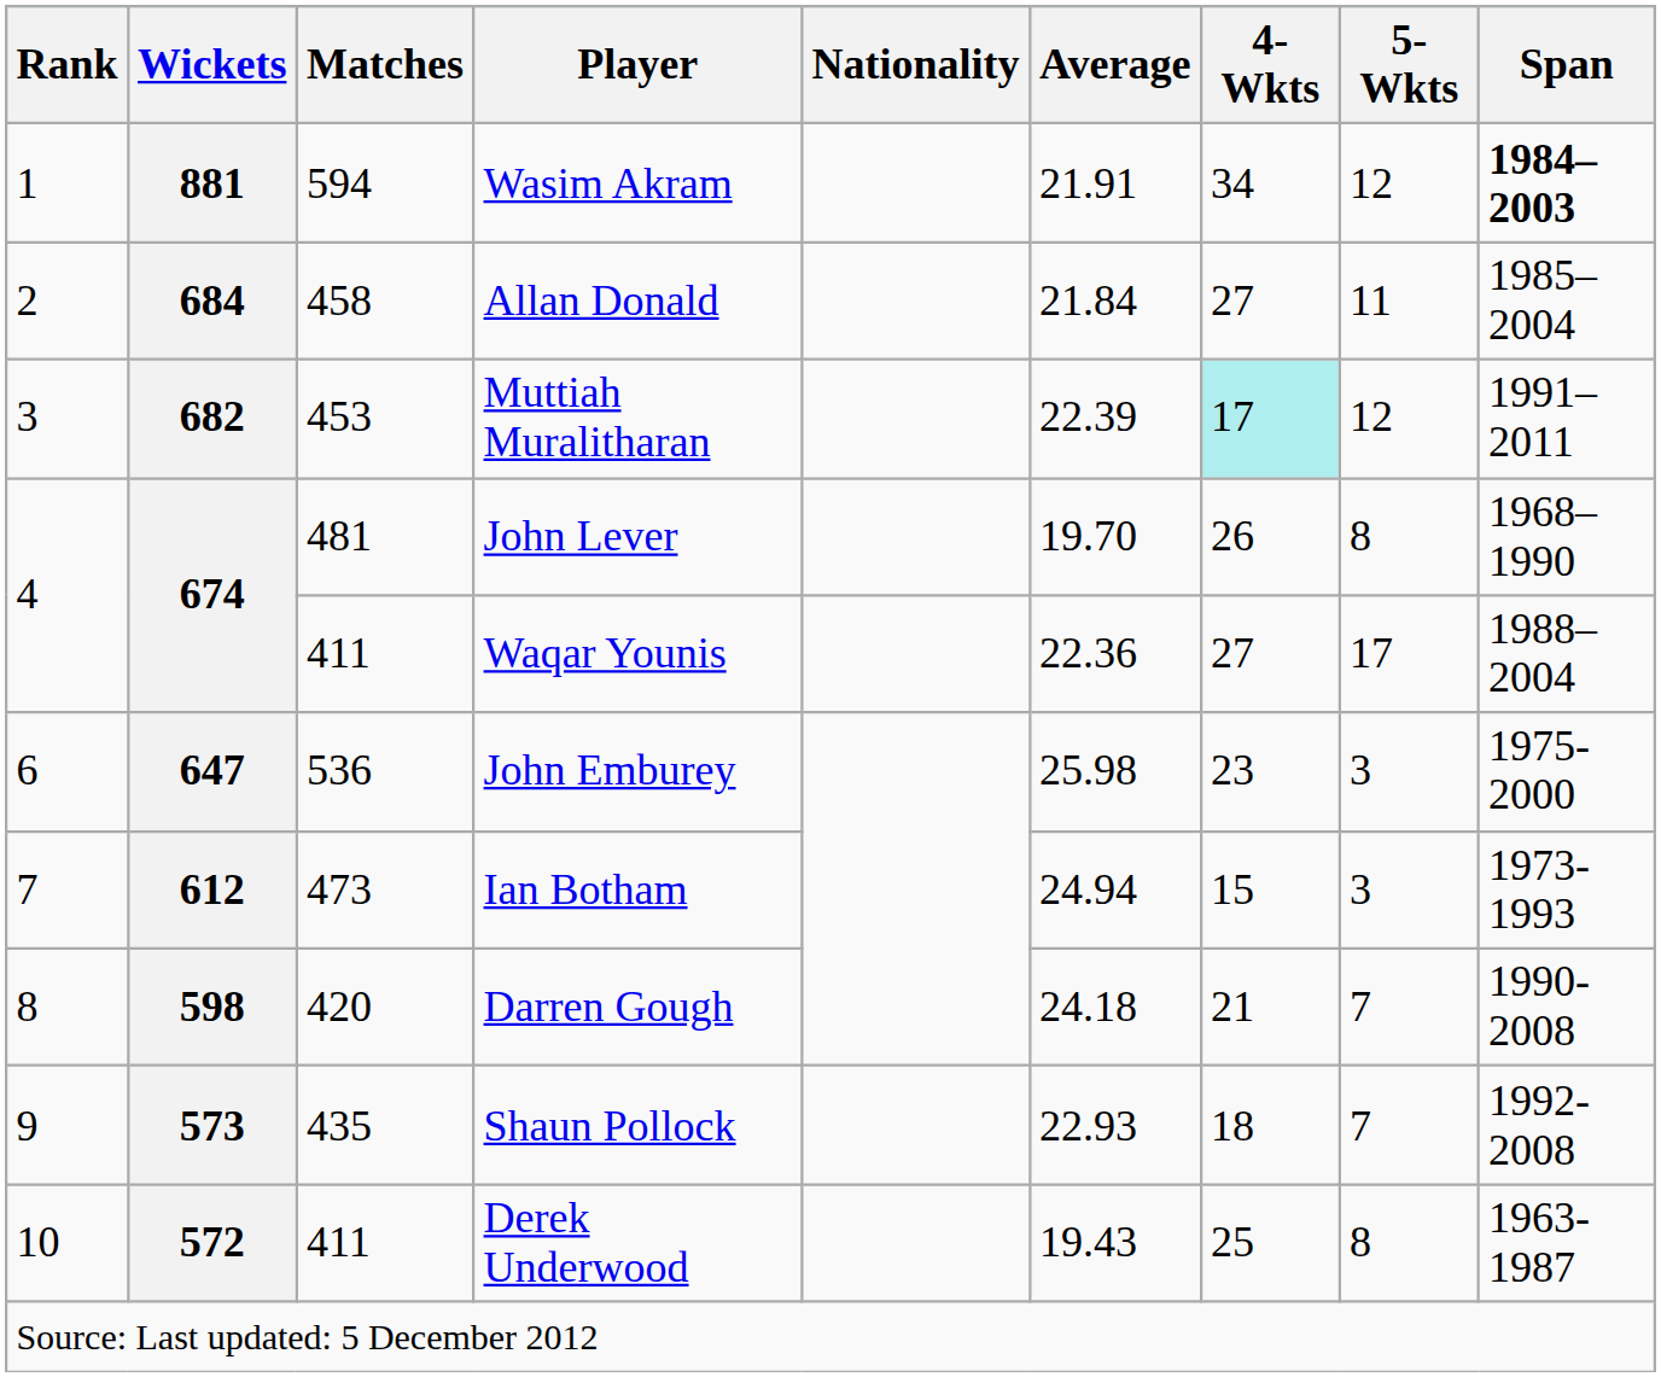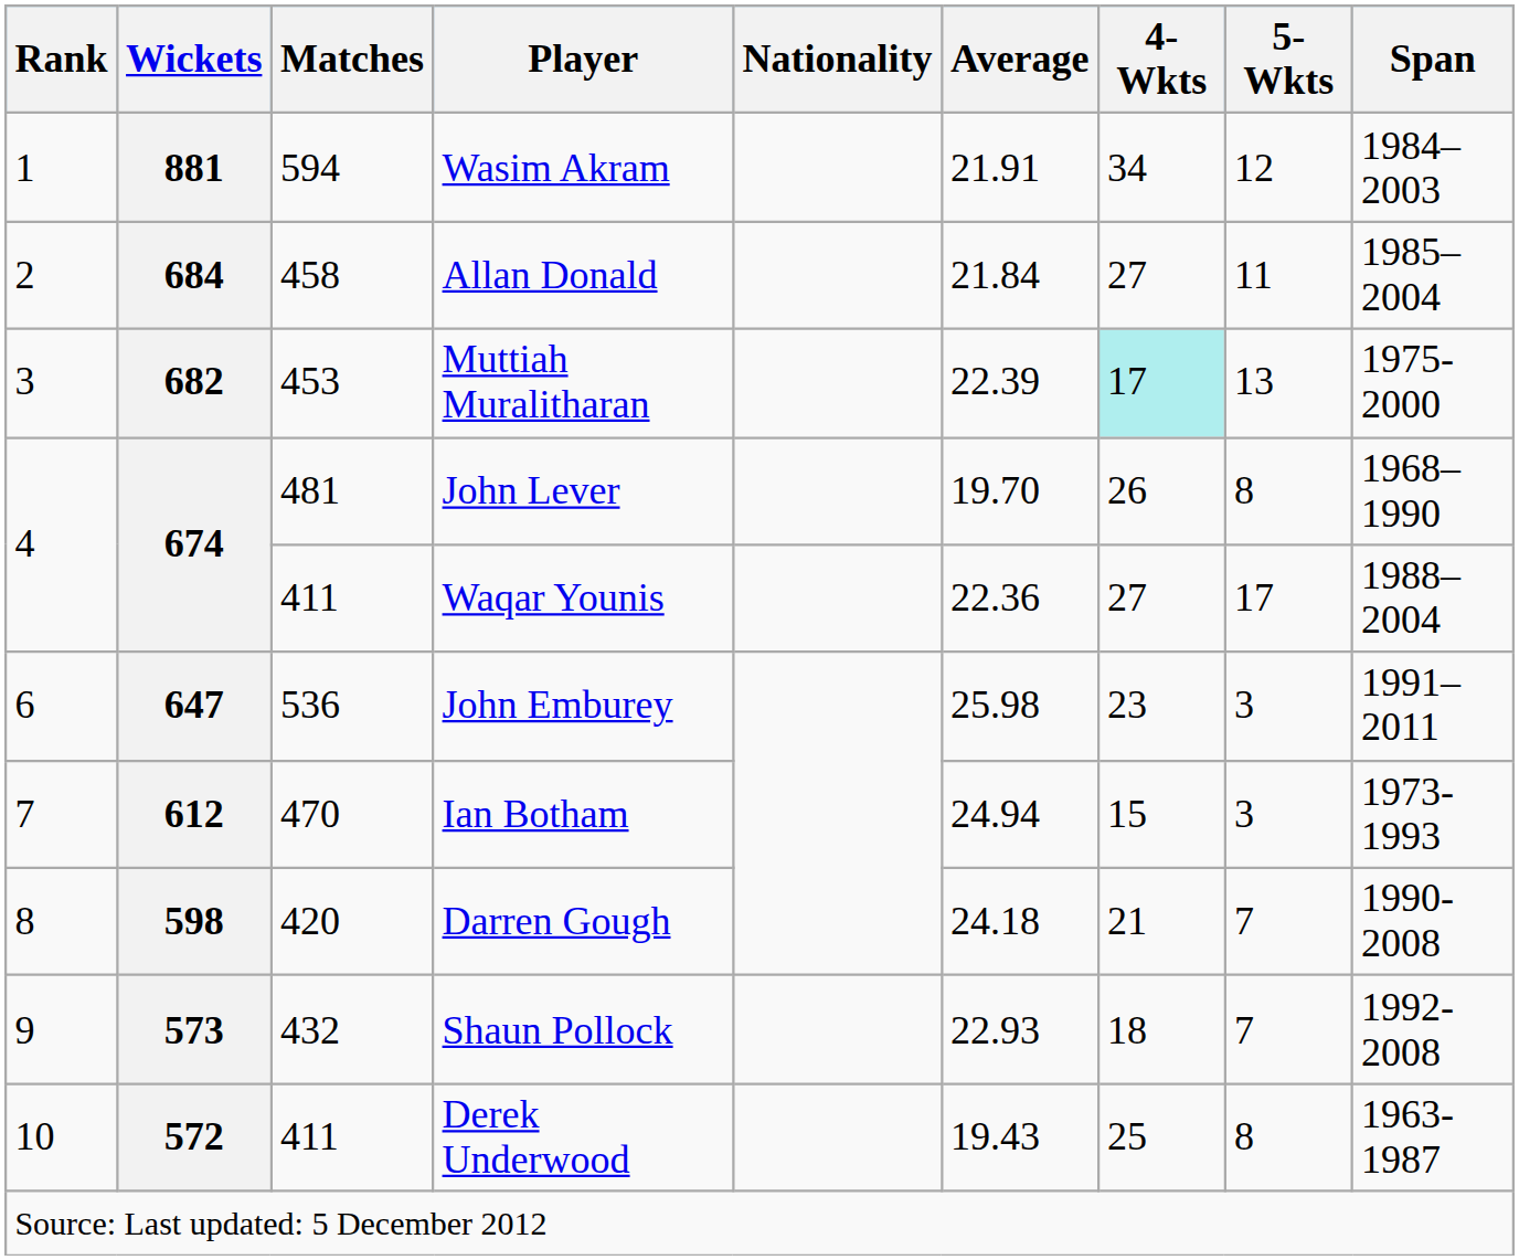 <table class="wikitable sortable">
 <tr bgcolor=#87cefa>
 <th>Rank</th>
 <th><a href='#'>Wickets</a></th>
 <th>Matches</th>
 <th>Player</th>
 <th>Nationality</th>
 <th>Average</th>
 <th>4-Wkts</th>
 <th>5-Wkts</th>
 <th>Span</th>
 </tr>
 <tr>
 <td>1</td>
 <th>881</th>
 <td>594</td>
 <td><a href='#'>Wasim Akram</a></td>
 <td></td>
 <td>21.91</td>
 <td>34</td>
 <td>12</td>
-<td><strong>1984–2003</strong></td>
+<td>1984–2003</td>
 </tr>
 <tr>
 <td>2</td>
 <th>684</th>
 <td>458</td>
 <td><a href='#'>Allan Donald</a></td>
 <td></td>
 <td>21.84</td>
 <td>27</td>
 <td>11</td>
 <td>1985–2004</td>
 </tr>
 <tr>
 <td>3</td>
 <th>682</th>
 <td>453</td>
 <td><a href='#'>Muttiah Muralitharan</a></td>
 <td></td>
 <td>22.39</td>
 <td style="background: paleturquoise;">17</td>
-<td>12</td>
-<td>1991–2011</td>
+<td>13</td>
+<td>1975-2000</td>
 </tr>
 <tr>
 <td rowspan=2>4</td>
 <th rowspan=2>674</th>
 <td>481</td>
 <td><a href='#'>John Lever</a></td>
 <td></td>
 <td>19.70</td>
 <td>26</td>
 <td>8</td>
 <td>1968–1990</td>
 </tr>
 <tr>
 <td>411</td>
 <td><a href='#'>Waqar Younis</a></td>
 <td></td>
 <td>22.36</td>
 <td>27</td>
 <td>17</td>
 <td>1988–2004</td>
 </tr>
 <tr>
 <td>6</td>
 <th>647</th>
 <td>536</td>
 <td><a href='#'>John Emburey</a></td>
 <td rowspan=3></td>
 <td>25.98</td>
 <td>23</td>
 <td>3</td>
-<td>1975-2000</td>
+<td>1991–2011</td>
 </tr>
 <tr>
 <td>7</td>
 <th>612</th>
-<td>473</td>
+<td>470</td>
 <td><a href='#'>Ian Botham</a></td>
 <td>24.94</td>
 <td>15</td>
 <td>3</td>
 <td>1973-1993</td>
 </tr>
 <tr>
 <td>8</td>
 <th>598</th>
 <td>420</td>
 <td><a href='#'>Darren Gough</a></td>
 <td>24.18</td>
 <td>21</td>
 <td>7</td>
 <td>1990-2008</td>
 </tr>
 <tr>
 <td>9</td>
 <th>573</th>
-<td>435</td>
+<td>432</td>
 <td><a href='#'>Shaun Pollock</a></td>
 <td></td>
 <td>22.93</td>
 <td>18</td>
 <td>7</td>
 <td>1992-2008</td>
 </tr>
 <tr>
 <td>10</td>
 <th>572</th>
 <td>411</td>
 <td><a href='#'>Derek Underwood</a></td>
 <td></td>
 <td>19.43</td>
 <td>25</td>
 <td>8</td>
 <td>1963-1987</td>
 </tr>
 <tr>
 <td colspan="9"><small>Source:  Last updated: 5 December 2012</small></td>
 </tr>
 </table>
